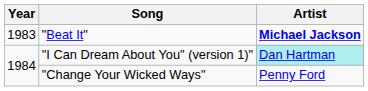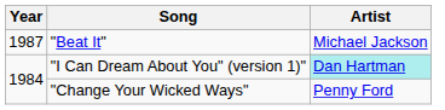 <table class="wikitable sortable">
 <tr>
 <th>Year</th>
 <th>Song</th>
 <th>Artist</th>
 </tr>
 <tr>
-<td>1983</td>
+<td>1987</td>
 <td>"<a href='#'>Beat It</a>"</td>
-<td><strong><a href='#'>Michael Jackson</a></strong></td>
+<td><a href='#'>Michael Jackson</a></td>
 </tr>
 <tr>
 <td rowspan=2>1984</td>
 <td>"I Can Dream About You" (version 1)"</td>
 <td style="background: paleturquoise;"><a href='#'>Dan Hartman</a></td>
 </tr>
 <tr>
 <td>"Change Your Wicked Ways"</td>
 <td><a href='#'>Penny Ford</a></td>
 </tr>
 </table>
